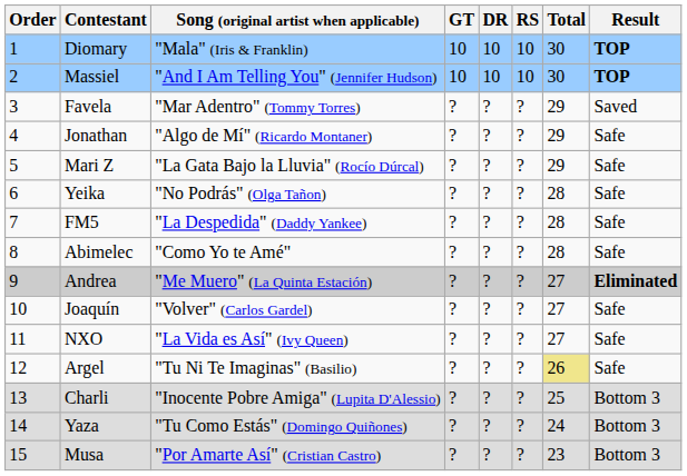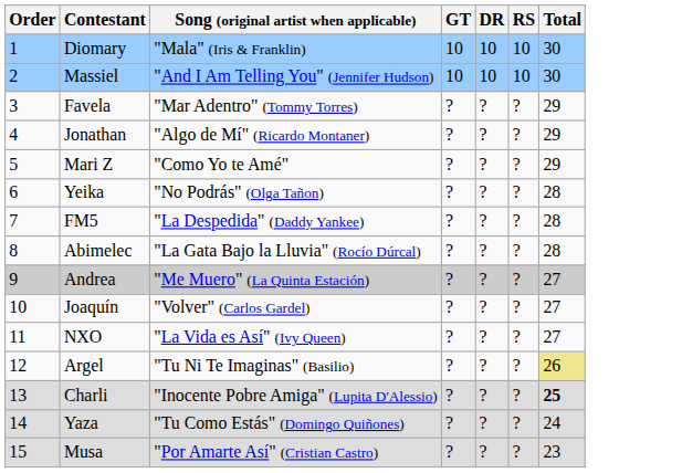 <table class="wikitable" style="font-size:90%;">
 <tr>
 <th>Order</th>
 <th>Contestant</th>
 <th>Song <small>(original artist when applicable)</small></th>
 <th>GT</th>
 <th>DR</th>
 <th>RS</th>
 <th>Total</th>
-<th>Result</th>
 </tr>
 <tr style="background:#9cf;">
 <td>1</td>
 <td>Diomary</td>
 <td>"Mala" <small>(Iris & Franklin)</small></td>
 <td>10</td>
 <td>10</td>
 <td>10</td>
 <td>30</td>
-<td><strong>TOP</strong></td>
 </tr>
 <tr style="background:#9cf;">
 <td>2</td>
 <td>Massiel</td>
 <td>"<a href='#'>And I Am Telling You</a>" <small>(<a href='#'>Jennifer Hudson</a>)</small></td>
 <td>10</td>
 <td>10</td>
 <td>10</td>
 <td>30</td>
-<td><strong>TOP</strong></td>
 </tr>
 <tr>
 <td>3</td>
 <td>Favela</td>
 <td>"Mar Adentro" <small>(<a href='#'>Tommy Torres</a>)</small></td>
 <td>?</td>
 <td>?</td>
 <td>?</td>
 <td>29</td>
-<td>Saved</td>
 </tr>
 <tr>
 <td>4</td>
 <td>Jonathan</td>
 <td>"Algo de Mí" <small>(<a href='#'>Ricardo Montaner</a>)</small></td>
 <td>?</td>
 <td>?</td>
 <td>?</td>
 <td>29</td>
-<td>Safe</td>
 </tr>
 <tr>
 <td>5</td>
 <td>Mari Z</td>
-<td>"La Gata Bajo la Lluvia" <small>(<a href='#'>Rocío Dúrcal</a>)</small></td>
+<td>"Como Yo te Amé"</td>
 <td>?</td>
 <td>?</td>
 <td>?</td>
 <td>29</td>
-<td>Safe</td>
 </tr>
 <tr>
 <td>6</td>
 <td>Yeika</td>
 <td>"No Podrás" <small>(<a href='#'>Olga Tañon</a>)</small></td>
 <td>?</td>
 <td>?</td>
 <td>?</td>
 <td>28</td>
-<td>Safe</td>
 </tr>
 <tr>
 <td>7</td>
 <td>FM5</td>
 <td>"<a href='#'>La Despedida</a>" <small>(<a href='#'>Daddy Yankee</a>)</small></td>
 <td>?</td>
 <td>?</td>
 <td>?</td>
 <td>28</td>
-<td>Safe</td>
 </tr>
 <tr>
 <td>8</td>
 <td>Abimelec</td>
-<td>"Como Yo te Amé"</td>
+<td>"La Gata Bajo la Lluvia" <small>(<a href='#'>Rocío Dúrcal</a>)</small></td>
 <td>?</td>
 <td>?</td>
 <td>?</td>
 <td>28</td>
-<td>Safe</td>
 </tr>
 <tr style="background:#ccc;">
 <td>9</td>
 <td>Andrea</td>
 <td>"<a href='#'>Me Muero</a>" <small>(<a href='#'>La Quinta Estación</a>)</small></td>
 <td>?</td>
 <td>?</td>
 <td>?</td>
 <td>27</td>
-<td><strong>Eliminated</strong></td>
 </tr>
 <tr>
 <td>10</td>
 <td>Joaquín</td>
 <td>"Volver" <small>(<a href='#'>Carlos Gardel</a>)</small></td>
 <td>?</td>
 <td>?</td>
 <td>?</td>
 <td>27</td>
-<td>Safe</td>
 </tr>
 <tr>
 <td>11</td>
 <td>NXO</td>
 <td>"<a href='#'>La Vida es Así</a>" <small>(<a href='#'>Ivy Queen</a>)</small></td>
 <td>?</td>
 <td>?</td>
 <td>?</td>
 <td>27</td>
-<td>Safe</td>
 </tr>
 <tr>
 <td>12</td>
 <td>Argel</td>
 <td>"Tu Ni Te Imaginas" <small>(Basilio)</small></td>
 <td>?</td>
 <td>?</td>
 <td>?</td>
 <td style="background: khaki;">26</td>
-<td>Safe</td>
 </tr>
 <tr style="background:#ddd;">
 <td>13</td>
 <td>Charli</td>
 <td>"Inocente Pobre Amiga" <small>(<a href='#'>Lupita D'Alessio</a>)</small></td>
 <td>?</td>
 <td>?</td>
 <td>?</td>
-<td>25</td>
-<td>Bottom 3</td>
+<td><strong>25</strong></td>
 </tr>
 <tr style="background:#ddd;">
 <td>14</td>
 <td>Yaza</td>
 <td>"Tu Como Estás" <small>(<a href='#'>Domingo Quiñones</a>)</small></td>
 <td>?</td>
 <td>?</td>
 <td>?</td>
 <td>24</td>
-<td>Bottom 3</td>
 </tr>
 <tr style="background:#ddd;">
 <td>15</td>
 <td>Musa</td>
 <td>"<a href='#'>Por Amarte Así</a>" <small>(<a href='#'>Cristian Castro</a>)</small></td>
 <td>?</td>
 <td>?</td>
 <td>?</td>
 <td>23</td>
-<td>Bottom 3</td>
 </tr>
 </table>
